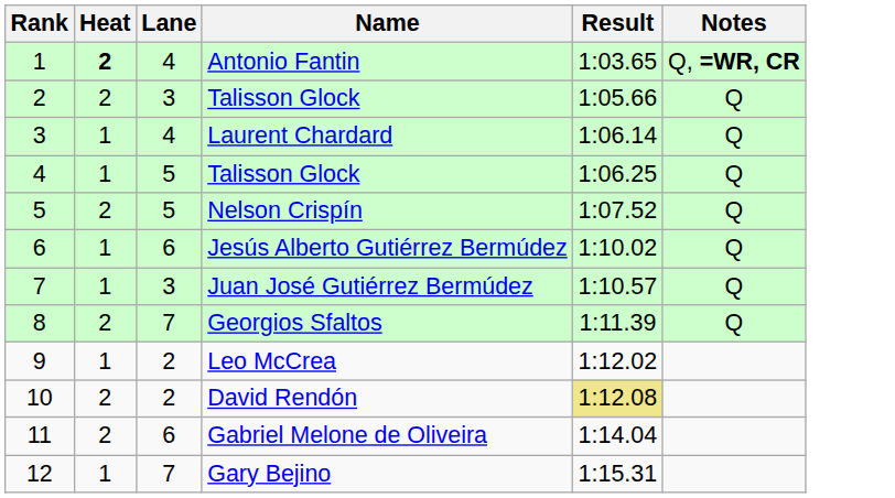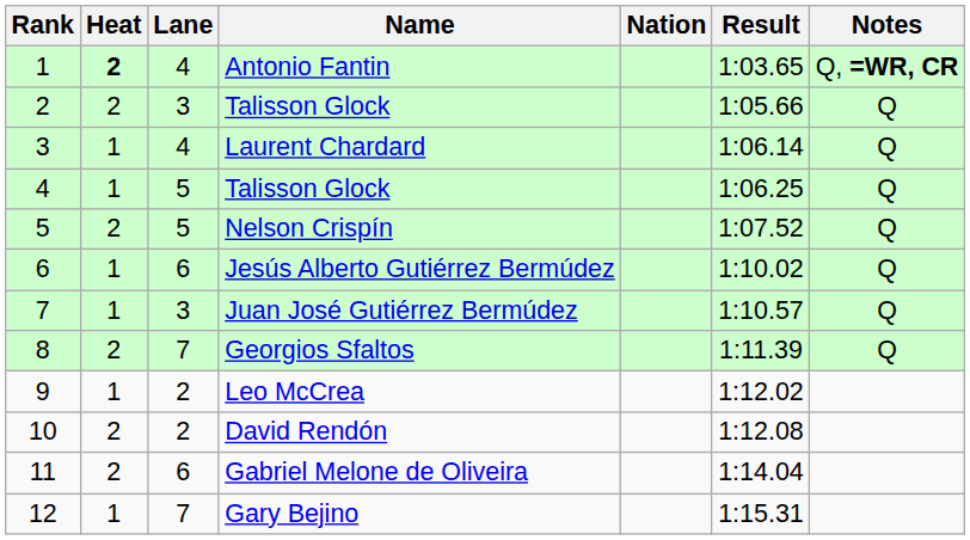 <table class="wikitable sortable" style="text-align:center">
 <tr>
 <th>Rank</th>
 <th>Heat</th>
 <th>Lane</th>
 <th>Name</th>
+<th>Nation</th>
 <th>Result</th>
 <th>Notes</th>
 </tr>
 <tr bgcolor=ccffcc>
 <td>1</td>
 <td><strong>2</strong></td>
 <td>4</td>
 <td align="left"><a href='#'>Antonio Fantin</a></td>
+<td align="left"></td>
 <td>1:03.65</td>
 <td>Q, <strong>=WR, CR</strong></td>
 </tr>
 <tr bgcolor=ccffcc>
 <td>2</td>
 <td>2</td>
 <td>3</td>
 <td align="left"><a href='#'>Talisson Glock</a></td>
+<td align="left"></td>
 <td>1:05.66</td>
 <td>Q</td>
 </tr>
 <tr bgcolor=ccffcc>
 <td>3</td>
 <td>1</td>
 <td>4</td>
 <td align="left"><a href='#'>Laurent Chardard</a></td>
+<td align="left"></td>
 <td>1:06.14</td>
 <td>Q</td>
 </tr>
 <tr bgcolor=ccffcc>
 <td>4</td>
 <td>1</td>
 <td>5</td>
 <td align="left"><a href='#'>Talisson Glock</a></td>
+<td align="left"></td>
 <td>1:06.25</td>
 <td>Q</td>
 </tr>
 <tr bgcolor=ccffcc>
 <td>5</td>
 <td>2</td>
 <td>5</td>
 <td align="left"><a href='#'>Nelson Crispín</a></td>
+<td align="left"></td>
 <td>1:07.52</td>
 <td>Q</td>
 </tr>
 <tr bgcolor=ccffcc>
 <td>6</td>
 <td>1</td>
 <td>6</td>
 <td align="left"><a href='#'>Jesús Alberto Gutiérrez Bermúdez</a></td>
+<td align="left"></td>
 <td>1:10.02</td>
 <td>Q</td>
 </tr>
 <tr bgcolor=ccffcc>
 <td>7</td>
 <td>1</td>
 <td>3</td>
 <td align="left"><a href='#'>Juan José Gutiérrez Bermúdez</a></td>
+<td align="left"></td>
 <td>1:10.57</td>
 <td>Q</td>
 </tr>
 <tr bgcolor=ccffcc>
 <td>8</td>
 <td>2</td>
 <td>7</td>
 <td align="left"><a href='#'>Georgios Sfaltos</a></td>
+<td align="left"></td>
 <td>1:11.39</td>
 <td>Q</td>
 </tr>
 <tr>
 <td>9</td>
 <td>1</td>
 <td>2</td>
 <td align="left"><a href='#'>Leo McCrea</a></td>
+<td align="left"></td>
 <td>1:12.02</td>
 <td></td>
 </tr>
 <tr>
 <td>10</td>
 <td>2</td>
 <td>2</td>
 <td align="left"><a href='#'>David Rendón</a></td>
-<td style="background: khaki;">1:12.08</td>
+<td align="left"></td>
+<td>1:12.08</td>
 <td></td>
 </tr>
 <tr>
 <td>11</td>
 <td>2</td>
 <td>6</td>
 <td align="left"><a href='#'>Gabriel Melone de Oliveira</a></td>
+<td align="left"></td>
 <td>1:14.04</td>
 <td></td>
 </tr>
 <tr>
 <td>12</td>
 <td>1</td>
 <td>7</td>
 <td align="left"><a href='#'>Gary Bejino</a></td>
+<td align="left"></td>
 <td>1:15.31</td>
 <td></td>
 </tr>
 </table>
